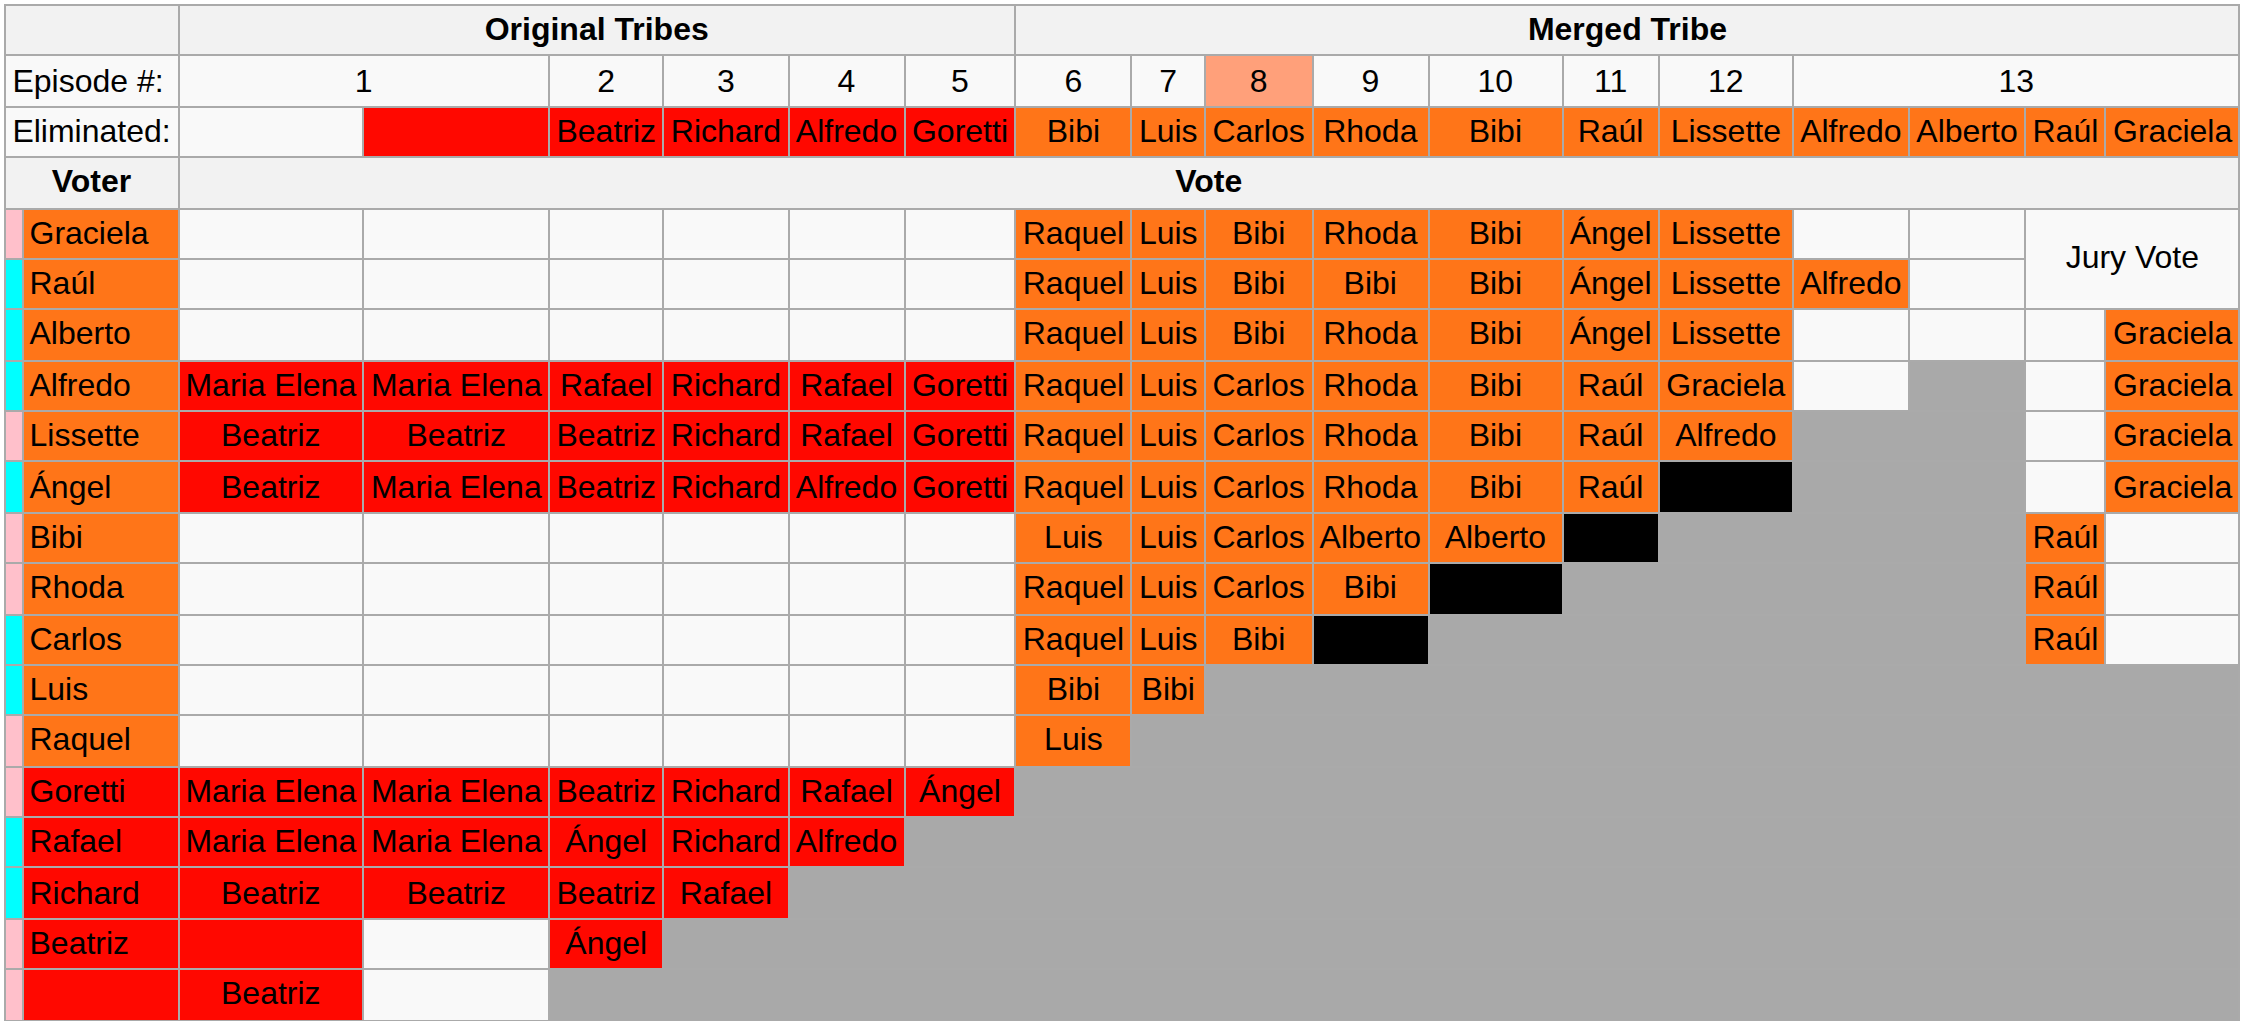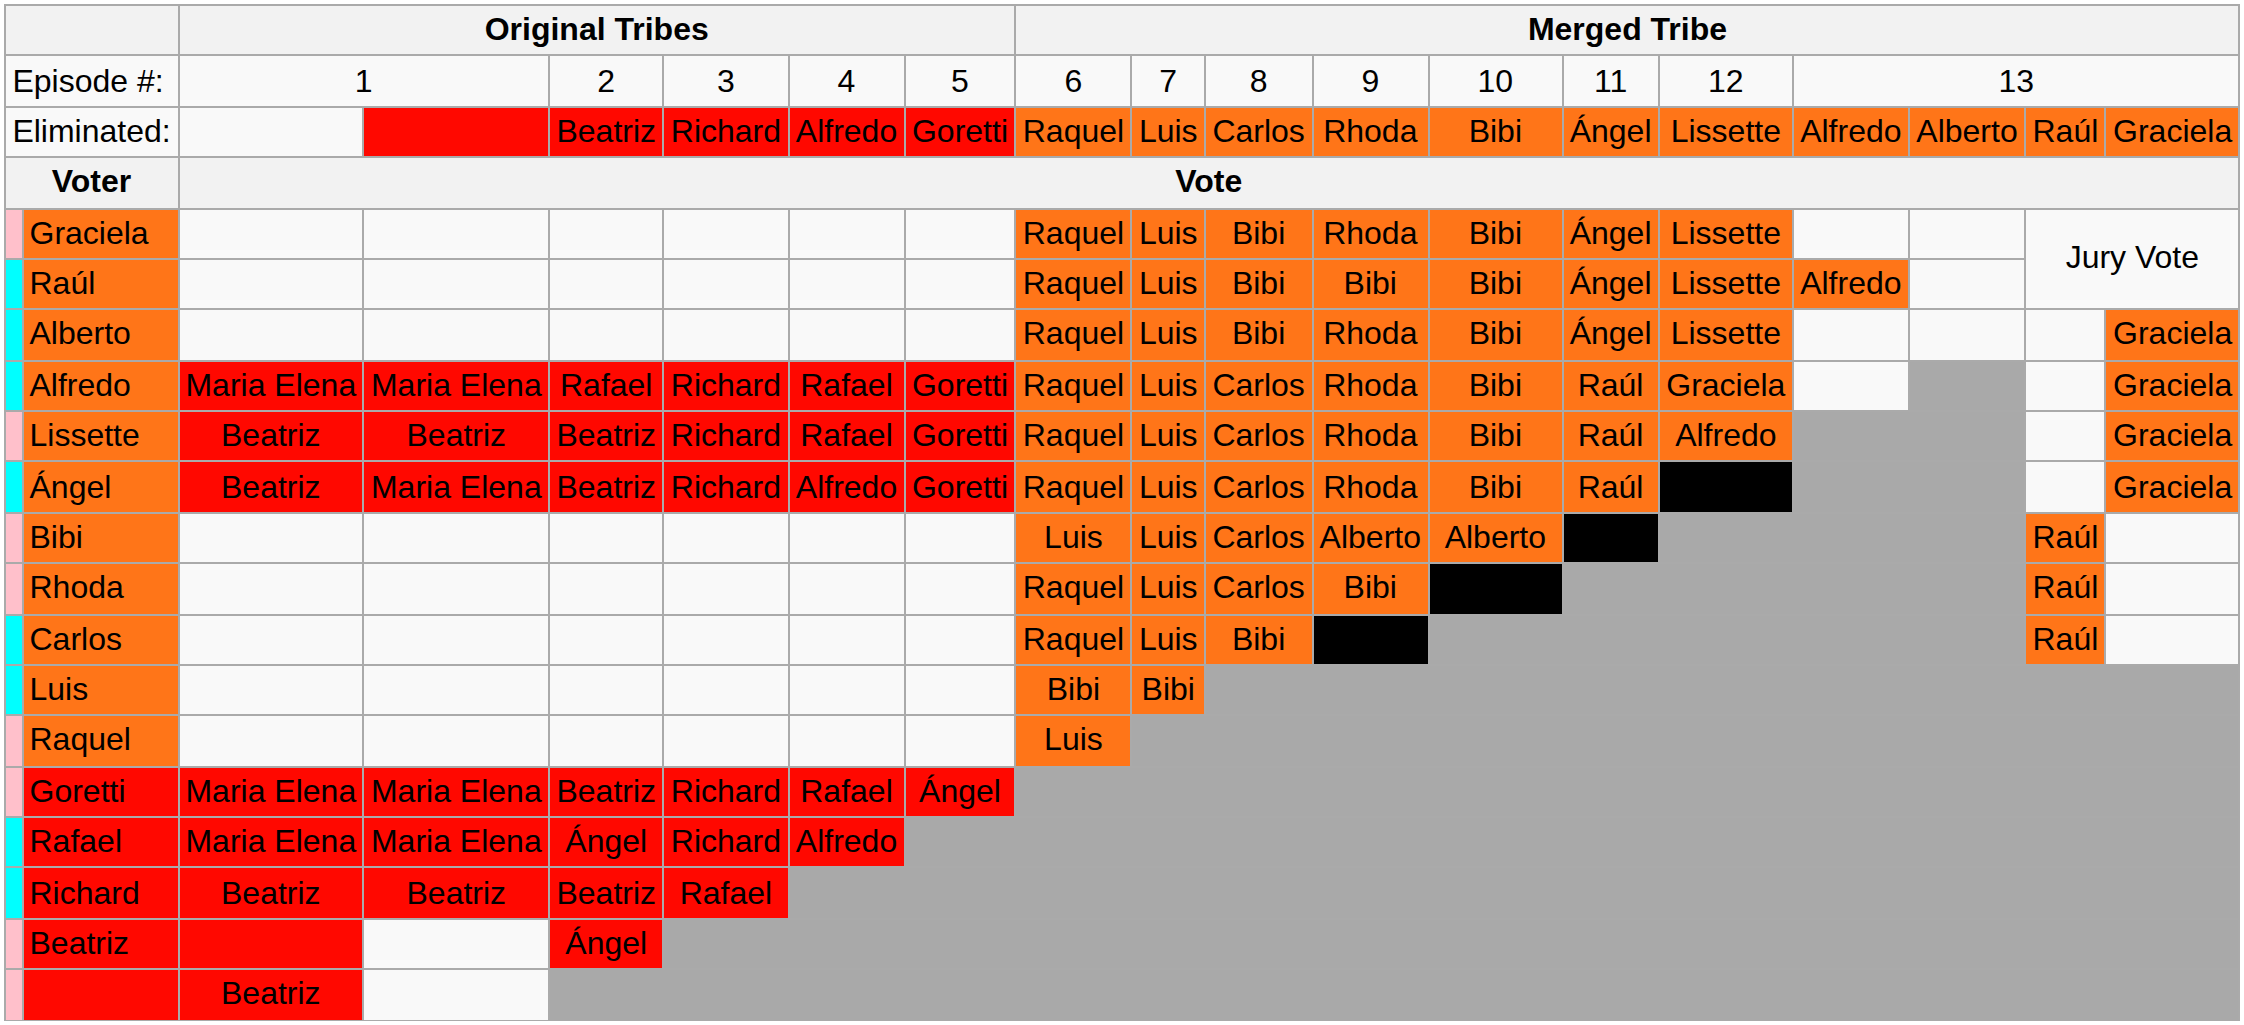 <table class="wikitable" style="text-align:center">
 <tr>
 <th colspan=2></th>
 <th colspan=6>Original Tribes</th>
 <th colspan=11>Merged Tribe</th>
 </tr>
 <tr>
 <td colspan=2 align="left">Episode #:</td>
 <td colspan=2>1</td>
 <td>2</td>
 <td>3</td>
 <td>4</td>
 <td>5</td>
 <td>6</td>
 <td>7</td>
-<td style="background: lightsalmon;">8</td>
+<td>8</td>
 <td>9</td>
 <td>10</td>
 <td>11</td>
 <td>12</td>
 <td colspan=4>13</td>
 </tr>
 <tr>
 <td colspan=2 align="left">Eliminated:</td>
 <td></td>
 <td bgcolor="#FF0800"><br></td>
 <td bgcolor="#FF0800">Beatriz<br></td>
 <td bgcolor="#FF0800">Richard<br></td>
 <td bgcolor="#FF0800">Alfredo</td>
 <td bgcolor="#FF0800">Goretti<br></td>
-<td bgcolor="#FF7518">Bibi</td>
+<td bgcolor="#FF7518">Raquel<br></td>
 <td bgcolor="#FF7518">Luis<br></td>
 <td bgcolor="#FF7518">Carlos<br></td>
 <td bgcolor="#FF7518">Rhoda<br></td>
 <td bgcolor="#FF7518">Bibi<br></td>
-<td bgcolor="#FF7518">Raúl</td>
+<td bgcolor="#FF7518">Ángel<br></td>
 <td bgcolor="#FF7518">Lissette<br></td>
 <td bgcolor="#FF7518">Alfredo<br></td>
 <td bgcolor="#FF7518">Alberto<br></td>
 <td bgcolor="#FF7518">Raúl<br></td>
 <td bgcolor="#FF7518">Graciela<br></td>
 </tr>
 <tr>
 <th colspan=2>Voter</th>
 <th colspan=18>Vote</th>
 </tr>
 <tr>
 <td style="background:pink"></td>
 <td align="left" bgcolor="#FF7518">Graciela</td>
 <td></td>
 <td></td>
 <td></td>
 <td></td>
 <td></td>
 <td></td>
 <td bgcolor="#FF7518">Raquel</td>
 <td bgcolor="#FF7518">Luis</td>
 <td bgcolor="#FF7518">Bibi</td>
 <td bgcolor="#FF7518">Rhoda</td>
 <td bgcolor="#FF7518">Bibi</td>
 <td bgcolor="#FF7518">Ángel</td>
 <td bgcolor="#FF7518">Lissette</td>
 <td></td>
 <td></td>
 <td colspan=2 rowspan=2>Jury Vote</td>
 </tr>
 <tr>
 <td style="background:cyan"></td>
 <td align="left" bgcolor="#FF7518">Raúl</td>
 <td></td>
 <td></td>
 <td></td>
 <td></td>
 <td></td>
 <td></td>
 <td bgcolor="#FF7518">Raquel</td>
 <td bgcolor="#FF7518">Luis</td>
 <td bgcolor="#FF7518">Bibi</td>
 <td bgcolor="#FF7518">Bibi</td>
 <td bgcolor="#FF7518">Bibi</td>
 <td bgcolor="#FF7518">Ángel</td>
 <td bgcolor="#FF7518">Lissette</td>
 <td bgcolor="#FF7518">Alfredo</td>
 <td></td>
 </tr>
 <tr>
 <td style="background:cyan"></td>
 <td align="left" bgcolor="#FF7518">Alberto</td>
 <td></td>
 <td></td>
 <td></td>
 <td></td>
 <td></td>
 <td></td>
 <td bgcolor="#FF7518">Raquel</td>
 <td bgcolor="#FF7518">Luis</td>
 <td bgcolor="#FF7518">Bibi</td>
 <td bgcolor="#FF7518">Rhoda</td>
 <td bgcolor="#FF7518">Bibi</td>
 <td bgcolor="#FF7518">Ángel</td>
 <td bgcolor="#FF7518">Lissette</td>
 <td></td>
 <td></td>
 <td></td>
 <td bgcolor="#FF7518">Graciela</td>
 </tr>
 <tr>
 <td style="background:cyan"></td>
 <td align="left" bgcolor="#FF7518">Alfredo</td>
 <td bgcolor="#FF0800">Maria Elena</td>
 <td bgcolor="#FF0800">Maria Elena</td>
 <td bgcolor="#FF0800">Rafael</td>
 <td bgcolor="#FF0800">Richard</td>
 <td bgcolor="#FF0800">Rafael</td>
 <td bgcolor="#FF0800">Goretti</td>
 <td bgcolor="#FF7518">Raquel</td>
 <td bgcolor="#FF7518">Luis</td>
 <td bgcolor="#FF7518">Carlos</td>
 <td bgcolor="#FF7518">Rhoda</td>
 <td bgcolor="#FF7518">Bibi</td>
 <td bgcolor="#FF7518">Raúl</td>
 <td bgcolor="#FF7518">Graciela</td>
 <td></td>
 <td bgcolor="darkgray" colspan=1></td>
 <td></td>
 <td bgcolor="#FF7518">Graciela</td>
 </tr>
 <tr>
 <td style="background:pink"></td>
 <td align="left" bgcolor="#FF7518">Lissette</td>
 <td bgcolor="#FF0800">Beatriz</td>
 <td bgcolor="#FF0800">Beatriz</td>
 <td bgcolor="#FF0800">Beatriz</td>
 <td bgcolor="#FF0800">Richard</td>
 <td bgcolor="#FF0800">Rafael</td>
 <td bgcolor="#FF0800">Goretti</td>
 <td bgcolor="#FF7518">Raquel</td>
 <td bgcolor="#FF7518">Luis</td>
 <td bgcolor="#FF7518">Carlos</td>
 <td bgcolor="#FF7518">Rhoda</td>
 <td bgcolor="#FF7518">Bibi</td>
 <td bgcolor="#FF7518">Raúl</td>
 <td bgcolor="#FF7518">Alfredo</td>
 <td bgcolor="darkgray" colspan=2></td>
 <td></td>
 <td bgcolor="#FF7518">Graciela</td>
 </tr>
 <tr>
 <td style="background:cyan"></td>
 <td align="left" bgcolor="#FF7518">Ángel</td>
 <td bgcolor="#FF0800">Beatriz</td>
 <td bgcolor="#FF0800">Maria Elena</td>
 <td bgcolor="#FF0800">Beatriz</td>
 <td bgcolor="#FF0800">Richard</td>
 <td bgcolor="#FF0800">Alfredo</td>
 <td bgcolor="#FF0800">Goretti</td>
 <td bgcolor="#FF7518">Raquel</td>
 <td bgcolor="#FF7518">Luis</td>
 <td bgcolor="#FF7518">Carlos</td>
 <td bgcolor="#FF7518">Rhoda</td>
 <td bgcolor="#FF7518">Bibi</td>
 <td bgcolor="#FF7518">Raúl</td>
 <td bgcolor="#000000"><span>Raúl</span></td>
 <td bgcolor="darkgray" colspan=2></td>
 <td></td>
 <td bgcolor="#FF7518">Graciela</td>
 </tr>
 <tr>
 <td style="background:pink"></td>
 <td align="left" bgcolor="#FF7518">Bibi</td>
 <td></td>
 <td></td>
 <td></td>
 <td></td>
 <td></td>
 <td></td>
 <td bgcolor="#FF7518">Luis</td>
 <td bgcolor="#FF7518">Luis</td>
 <td bgcolor="#FF7518">Carlos</td>
 <td bgcolor="#FF7518">Alberto</td>
 <td bgcolor="#FF7518">Alberto</td>
 <td bgcolor="#000000"><span>Ángel</span></td>
 <td bgcolor="darkgray" colspan=3></td>
 <td bgcolor="#FF7518">Raúl</td>
 <td></td>
 </tr>
 <tr>
 <td style="background:pink"></td>
 <td align="left" bgcolor="#FF7518">Rhoda</td>
 <td></td>
 <td></td>
 <td></td>
 <td></td>
 <td></td>
 <td></td>
 <td bgcolor="#FF7518">Raquel</td>
 <td bgcolor="#FF7518">Luis</td>
 <td bgcolor="#FF7518">Carlos</td>
 <td bgcolor="#FF7518">Bibi</td>
 <td bgcolor="#000000"><span>Graciela</span></td>
 <td bgcolor="darkgray" colspan=4></td>
 <td bgcolor="#FF7518">Raúl</td>
 <td></td>
 </tr>
 <tr>
 <td style="background:cyan"></td>
 <td align="left" bgcolor="#FF7518">Carlos</td>
 <td></td>
 <td></td>
 <td></td>
 <td></td>
 <td></td>
 <td></td>
 <td bgcolor="#FF7518">Raquel</td>
 <td bgcolor="#FF7518">Luis</td>
 <td bgcolor="#FF7518">Bibi</td>
 <td bgcolor="#000000"><span>Rhoda</span></td>
 <td bgcolor="darkgray" colspan=5></td>
 <td bgcolor="#FF7518">Raúl</td>
 <td></td>
 </tr>
 <tr>
 <td style="background:cyan"></td>
 <td align="left" bgcolor="#FF7518">Luis</td>
 <td></td>
 <td></td>
 <td></td>
 <td></td>
 <td></td>
 <td></td>
 <td bgcolor="#FF7518">Bibi</td>
 <td bgcolor="#FF7518">Bibi</td>
 <td bgcolor="darkgray" colspan=10></td>
 </tr>
 <tr>
 <td style="background:pink"></td>
 <td align="left" bgcolor="#FF7518">Raquel</td>
 <td></td>
 <td></td>
 <td></td>
 <td></td>
 <td></td>
 <td></td>
 <td bgcolor="#FF7518">Luis</td>
 <td bgcolor="darkgray" colspan=11></td>
 </tr>
 <tr>
 <td style="background:pink"></td>
 <td align="left" bgcolor="#FF0800">Goretti</td>
 <td bgcolor="#FF0800">Maria Elena</td>
 <td bgcolor="#FF0800">Maria Elena</td>
 <td bgcolor="#FF0800">Beatriz</td>
 <td bgcolor="#FF0800">Richard</td>
 <td bgcolor="#FF0800">Rafael</td>
 <td bgcolor="#FF0800">Ángel</td>
 <td bgcolor="darkgray" colspan=12></td>
 </tr>
 <tr>
 <td style="background:cyan"></td>
 <td align="left" bgcolor="#FF0800">Rafael</td>
 <td bgcolor="#FF0800">Maria Elena</td>
 <td bgcolor="#FF0800">Maria Elena</td>
 <td bgcolor="#FF0800">Ángel</td>
 <td bgcolor="#FF0800">Richard</td>
 <td bgcolor="#FF0800">Alfredo</td>
 <td bgcolor="darkgray" colspan=13></td>
 </tr>
 <tr>
 <td style="background:cyan"></td>
 <td align="left" bgcolor="#FF0800">Richard</td>
 <td bgcolor="#FF0800">Beatriz</td>
 <td bgcolor="#FF0800">Beatriz</td>
 <td bgcolor="#FF0800">Beatriz</td>
 <td bgcolor="#FF0800">Rafael</td>
 <td bgcolor="darkgray" colspan=14></td>
 </tr>
 <tr>
 <td style="background:pink"></td>
 <td align="left" bgcolor="#FF0800">Beatriz</td>
 <td bgcolor="#FF0800"></td>
 <td></td>
 <td bgcolor="#FF0800">Ángel</td>
 <td bgcolor="darkgray" colspan=15></td>
 </tr>
 <tr>
 <td style="background:pink"></td>
 <td align="left" bgcolor="#FF0800"></td>
 <td bgcolor="#FF0800">Beatriz</td>
 <td></td>
 <td bgcolor="darkgray" colspan=16></td>
 </tr>
 <tr>
 </tr>
 </table>
